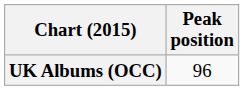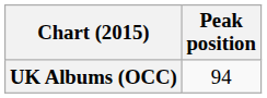 <table class="wikitable plainrowheaders" style="text-align:center">
 <tr>
 <th scope="col">Chart (2015)</th>
 <th scope="col">Peak<br> position</th>
 </tr>
 <tr>
 <th scope="row">UK Albums (OCC)</th>
-<td>96</td>
+<td>94</td>
 </tr>
 </table>
